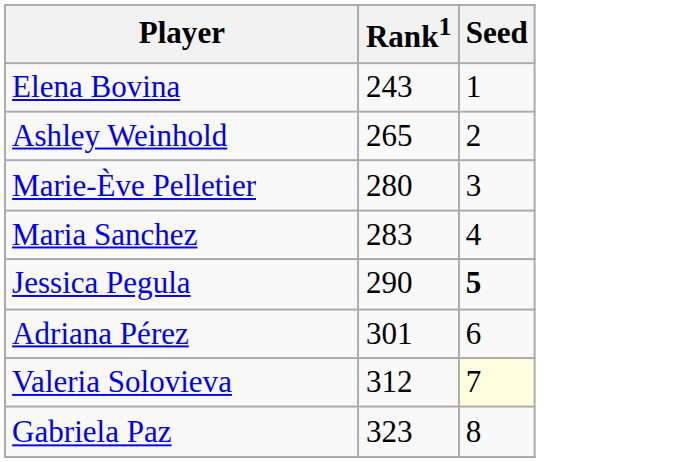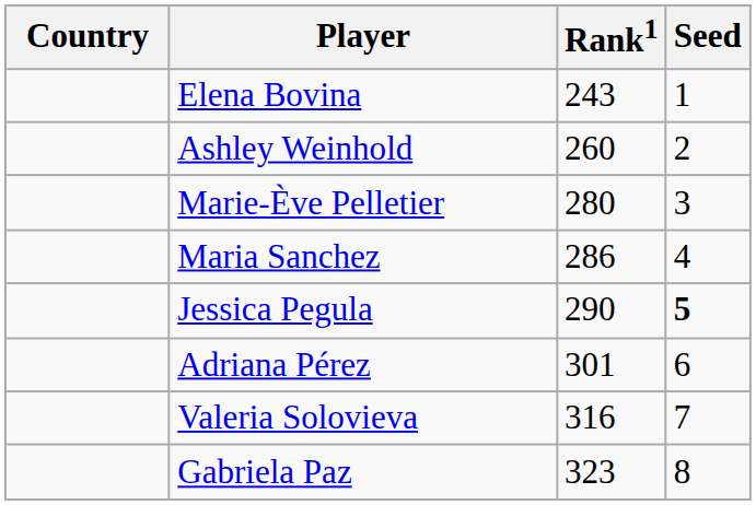 <table class="sortable wikitable">
 <tr>
+<th width="70">Country</th>
 <th width="175">Player</th>
 <th>Rank<sup>1</sup></th>
 <th>Seed</th>
 </tr>
 <tr>
+<td></td>
 <td><a href='#'>Elena Bovina</a></td>
 <td>243</td>
 <td>1</td>
 </tr>
 <tr>
+<td></td>
 <td><a href='#'>Ashley Weinhold</a></td>
-<td>265</td>
+<td>260</td>
 <td>2</td>
 </tr>
 <tr>
+<td></td>
 <td><a href='#'>Marie-Ève Pelletier</a></td>
 <td>280</td>
 <td>3</td>
 </tr>
 <tr>
+<td></td>
 <td><a href='#'>Maria Sanchez</a></td>
-<td>283</td>
+<td>286</td>
 <td>4</td>
 </tr>
 <tr>
+<td></td>
 <td><a href='#'>Jessica Pegula</a></td>
 <td>290</td>
 <td><strong>5</strong></td>
 </tr>
 <tr>
+<td></td>
 <td><a href='#'>Adriana Pérez</a></td>
 <td>301</td>
 <td>6</td>
 </tr>
 <tr>
+<td></td>
 <td><a href='#'>Valeria Solovieva</a></td>
-<td>312</td>
-<td style="background: lightyellow;">7</td>
+<td>316</td>
+<td>7</td>
 </tr>
 <tr>
+<td></td>
 <td><a href='#'>Gabriela Paz</a></td>
 <td>323</td>
 <td>8</td>
 </tr>
 </table>
